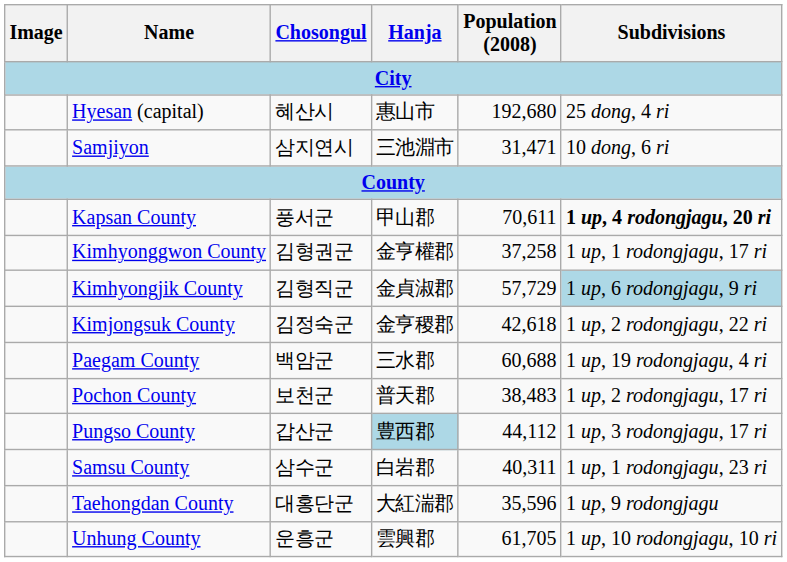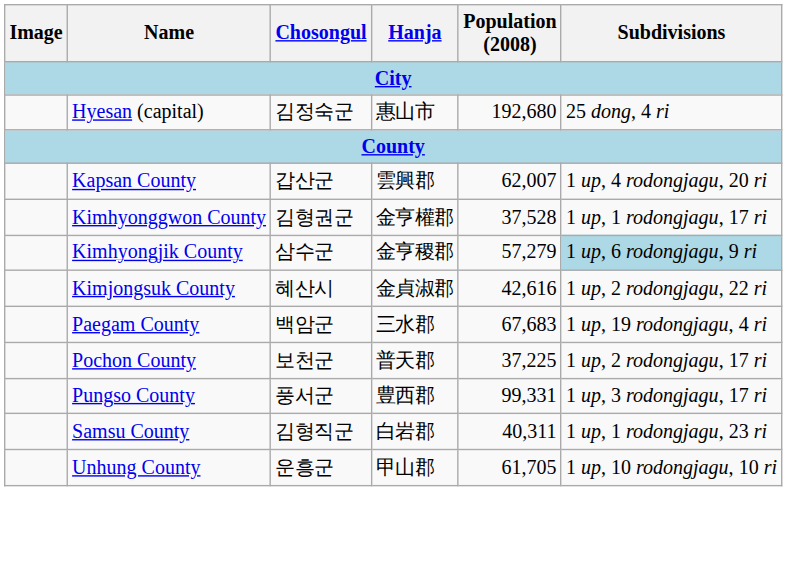 <table class="wikitable" align="center" style="font-size:90%;">
 <tr>
 <th>Image</th>
 <th>Name</th>
 <th><a href='#'>Chosongul</a></th>
 <th><a href='#'>Hanja</a></th>
 <th>Population<br>(2008)</th>
 <th>Subdivisions</th>
 </tr>
 <tr bgcolor="lightblue">
 <td colspan="6" align=center><a href='#'><strong>City</strong></a></td>
 </tr>
 <tr>
 <td></td>
 <td><a href='#'>Hyesan</a> (capital)</td>
-<td>혜산시</td>
+<td>김정숙군</td>
 <td>惠山市</td>
 <td align=right>192,680</td>
 <td>25 <em>dong</em>, 4 <em>ri</em></td>
-</tr>
-<tr>
-<td></td>
-<td><a href='#'>Samjiyon</a></td>
-<td>삼지연시</td>
-<td>三池淵市</td>
-<td align=right>31,471</td>
-<td>10 <em>dong</em>, 6 <em>ri</em></td>
 </tr>
 <tr bgcolor="lightblue">
 <td colspan="6" align=center><a href='#'><strong>County</strong></a></td>
 </tr>
 <tr>
 <td></td>
 <td><a href='#'>Kapsan County</a></td>
-<td>풍서군</td>
-<td>甲山郡</td>
-<td align=right>70,611</td>
-<td><strong>1 <em>up</em>, 4 <em>rodongjagu</em>, 20 <em>ri</em></strong></td>
+<td>갑산군</td>
+<td>雲興郡</td>
+<td align=right>62,007</td>
+<td>1 <em>up</em>, 4 <em>rodongjagu</em>, 20 <em>ri</em></td>
 </tr>
 <tr>
 <td></td>
 <td><a href='#'>Kimhyonggwon County</a></td>
 <td>김형권군</td>
 <td>金亨權郡</td>
-<td align=right>37,258</td>
+<td align=right>37,528</td>
 <td>1 <em>up</em>, 1 <em>rodongjagu</em>, 17 <em>ri</em></td>
 </tr>
 <tr>
 <td></td>
 <td><a href='#'>Kimhyongjik County</a></td>
-<td>김형직군</td>
-<td>金貞淑郡</td>
-<td align=right>57,729</td>
+<td>삼수군</td>
+<td>金亨稷郡</td>
+<td align=right>57,279</td>
 <td style="background: lightblue;">1 <em>up</em>, 6 <em>rodongjagu</em>, 9 <em>ri</em></td>
 </tr>
 <tr>
 <td></td>
 <td><a href='#'>Kimjongsuk County</a></td>
-<td>김정숙군</td>
-<td>金亨稷郡</td>
-<td align=right>42,618</td>
+<td>혜산시</td>
+<td>金貞淑郡</td>
+<td align=right>42,616</td>
 <td>1 <em>up</em>, 2 <em>rodongjagu</em>, 22 <em>ri</em></td>
 </tr>
 <tr>
 <td></td>
 <td><a href='#'>Paegam County</a></td>
 <td>백암군</td>
 <td>三水郡</td>
-<td align=right>60,688</td>
+<td align=right>67,683</td>
 <td>1 <em>up</em>, 19 <em>rodongjagu</em>, 4 <em>ri</em></td>
 </tr>
 <tr>
 <td></td>
 <td><a href='#'>Pochon County</a></td>
 <td>보천군</td>
 <td>普天郡</td>
-<td align=right>38,483</td>
+<td align=right>37,225</td>
 <td>1 <em>up</em>, 2 <em>rodongjagu</em>, 17 <em>ri</em></td>
 </tr>
 <tr>
 <td></td>
 <td><a href='#'>Pungso County</a></td>
-<td>갑산군</td>
-<td style="background: lightblue;">豊西郡</td>
-<td align=right>44,112</td>
+<td>풍서군</td>
+<td>豊西郡</td>
+<td align=right>99,331</td>
 <td>1 <em>up</em>, 3 <em>rodongjagu</em>, 17 <em>ri</em></td>
 </tr>
 <tr>
 <td></td>
 <td><a href='#'>Samsu County</a></td>
-<td>삼수군</td>
+<td>김형직군</td>
 <td>白岩郡</td>
 <td align=right>40,311</td>
 <td>1 <em>up</em>, 1 <em>rodongjagu</em>, 23 <em>ri</em></td>
 </tr>
 <tr>
 <td></td>
-<td><a href='#'>Taehongdan County</a></td>
-<td>대홍단군</td>
-<td>大紅湍郡</td>
-<td align=right>35,596</td>
-<td>1 <em>up</em>, 9 <em>rodongjagu</em></td>
-</tr>
-<tr>
-<td></td>
 <td><a href='#'>Unhung County</a></td>
 <td>운흥군</td>
-<td>雲興郡</td>
+<td>甲山郡</td>
 <td align=right>61,705</td>
 <td>1 <em>up</em>, 10 <em>rodongjagu</em>, 10 <em>ri</em></td>
 </tr>
 </table>
